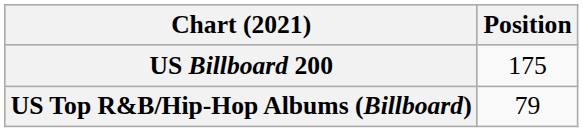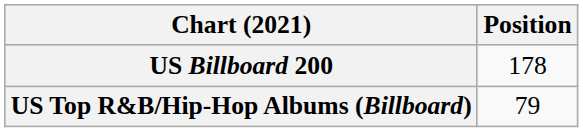 <table class="wikitable sortable plainrowheaders" style="text-align:center">
 <tr>
 <th scope="col">Chart (2021)</th>
 <th scope="col">Position</th>
 </tr>
 <tr>
 <th scope="row">US <em>Billboard</em> 200</th>
-<td>175</td>
+<td>178</td>
 </tr>
 <tr>
 <th scope="row">US Top R&B/Hip-Hop Albums (<em>Billboard</em>)</th>
 <td>79</td>
 </tr>
 </table>
